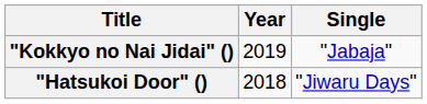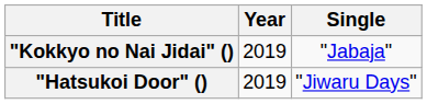 <table class="wikitable plainrowheaders" style="text-align:center;">
 <tr>
 <th scope="col">Title</th>
 <th scope="col">Year</th>
 <th scope="col">Single</th>
 </tr>
 <tr>
 <th scope="row">"Kokkyo no Nai Jidai" ()<br></th>
 <td>2019</td>
 <td>"<a href='#'>Jabaja</a>"</td>
 </tr>
 <tr>
 <th scope="row">"Hatsukoi Door" ()<br></th>
-<td>2018</td>
+<td>2019</td>
 <td>"<a href='#'>Jiwaru Days</a>"</td>
 </tr>
 </table>
